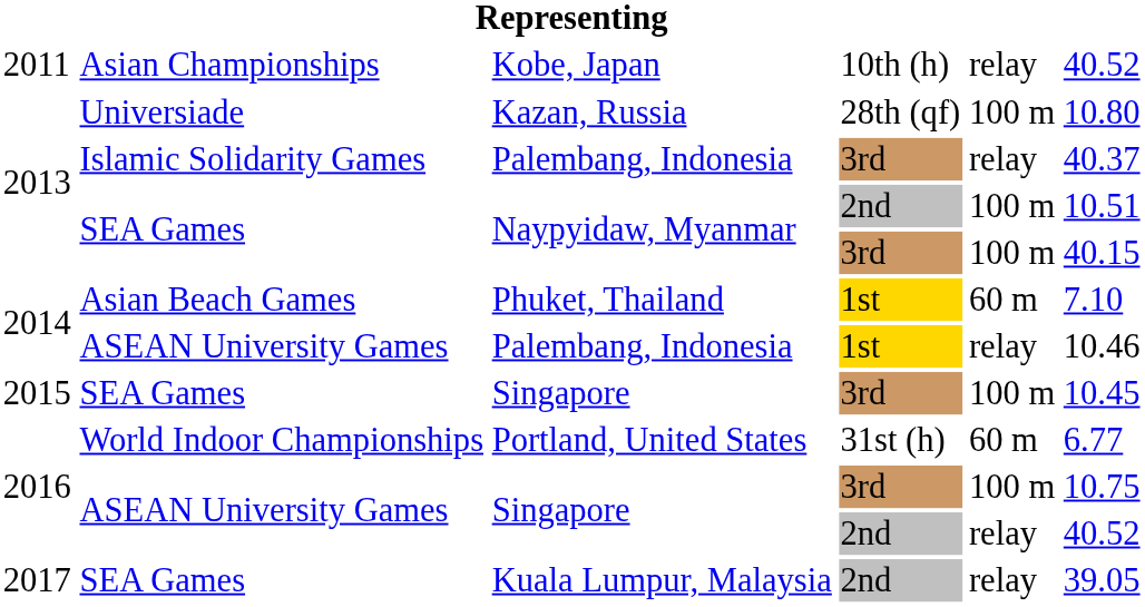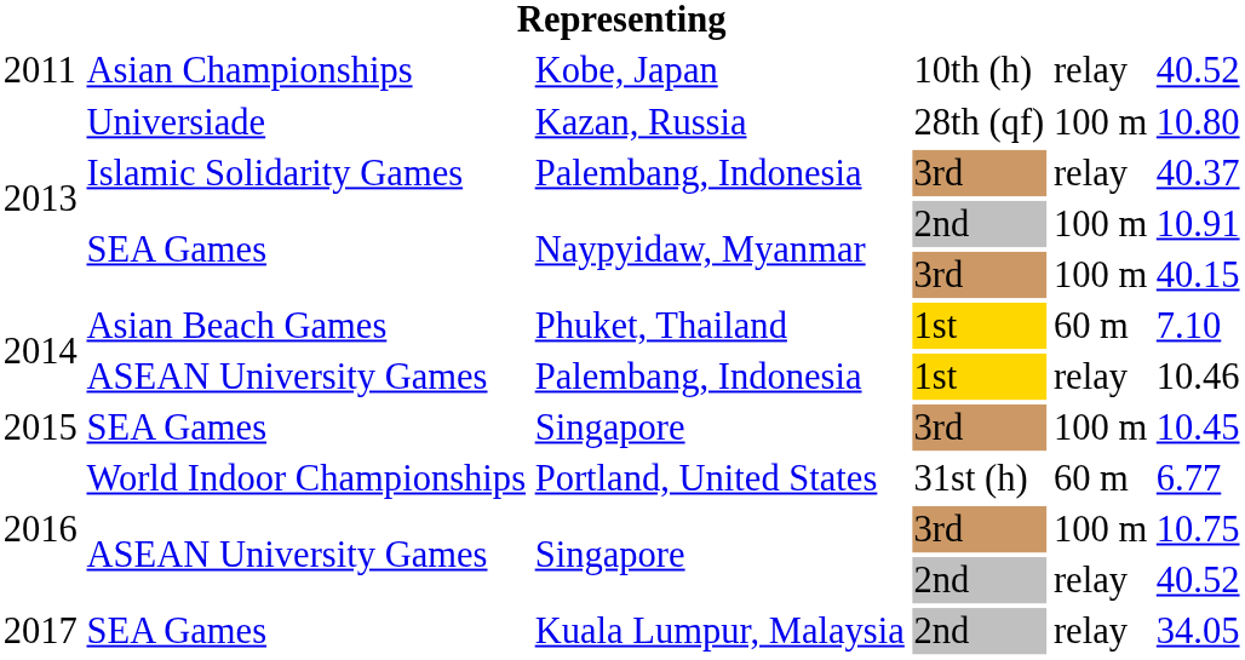 <table>
 <tr>
 <th colspan="6">Representing </th>
 </tr>
 <tr>
 <td>2011</td>
 <td><a href='#'>Asian Championships</a></td>
 <td><a href='#'>Kobe, Japan</a></td>
 <td>10th (h)</td>
 <td> relay</td>
 <td><a href='#'>40.52</a></td>
 </tr>
 <tr>
 <td rowspan=4>2013</td>
 <td><a href='#'>Universiade</a></td>
 <td><a href='#'>Kazan, Russia</a></td>
 <td>28th (qf)</td>
 <td>100 m</td>
 <td><a href='#'>10.80</a></td>
 </tr>
 <tr>
 <td><a href='#'>Islamic Solidarity Games</a></td>
 <td><a href='#'>Palembang, Indonesia</a></td>
 <td style="background:#c96;">3rd</td>
 <td> relay</td>
 <td><a href='#'>40.37</a></td>
 </tr>
 <tr>
 <td rowspan=2><a href='#'>SEA Games</a></td>
 <td rowspan=2><a href='#'>Naypyidaw, Myanmar</a></td>
 <td style="background:silver;">2nd</td>
 <td>100 m</td>
-<td><a href='#'>10.51</a></td>
+<td><a href='#'>10.91</a></td>
 </tr>
 <tr>
 <td style="background:#c96;">3rd</td>
 <td>100 m</td>
 <td><a href='#'>40.15</a></td>
 </tr>
 <tr>
 <td rowspan=2>2014</td>
 <td><a href='#'>Asian Beach Games</a></td>
 <td><a href='#'>Phuket, Thailand</a></td>
 <td bgcolor=gold>1st</td>
 <td>60 m</td>
 <td><a href='#'>7.10</a></td>
 </tr>
 <tr>
 <td><a href='#'>ASEAN University Games</a></td>
 <td><a href='#'>Palembang, Indonesia</a></td>
 <td bgcolor=gold>1st</td>
 <td> relay</td>
 <td>10.46</td>
 </tr>
 <tr>
 <td>2015</td>
 <td><a href='#'>SEA Games</a></td>
 <td><a href='#'>Singapore</a></td>
 <td style="background:#c96;">3rd</td>
 <td>100 m</td>
 <td><a href='#'>10.45</a></td>
 </tr>
 <tr>
 <td rowspan=3>2016</td>
 <td><a href='#'>World Indoor Championships</a></td>
 <td><a href='#'>Portland, United States</a></td>
 <td>31st (h)</td>
 <td>60 m</td>
 <td><a href='#'>6.77</a></td>
 </tr>
 <tr>
 <td rowspan=2><a href='#'>ASEAN University Games</a></td>
 <td rowspan=2><a href='#'>Singapore</a></td>
 <td style="background:#c96;">3rd</td>
 <td>100 m</td>
 <td><a href='#'>10.75</a></td>
 </tr>
 <tr>
 <td style="background:silver;">2nd</td>
 <td> relay</td>
 <td><a href='#'>40.52</a></td>
 </tr>
 <tr>
 <td>2017</td>
 <td><a href='#'>SEA Games</a></td>
 <td><a href='#'>Kuala Lumpur, Malaysia</a></td>
 <td style="background:silver;">2nd</td>
 <td> relay</td>
-<td><a href='#'>39.05</a></td>
+<td><a href='#'>34.05</a></td>
 </tr>
 <tr>
 </tr>
 </table>
